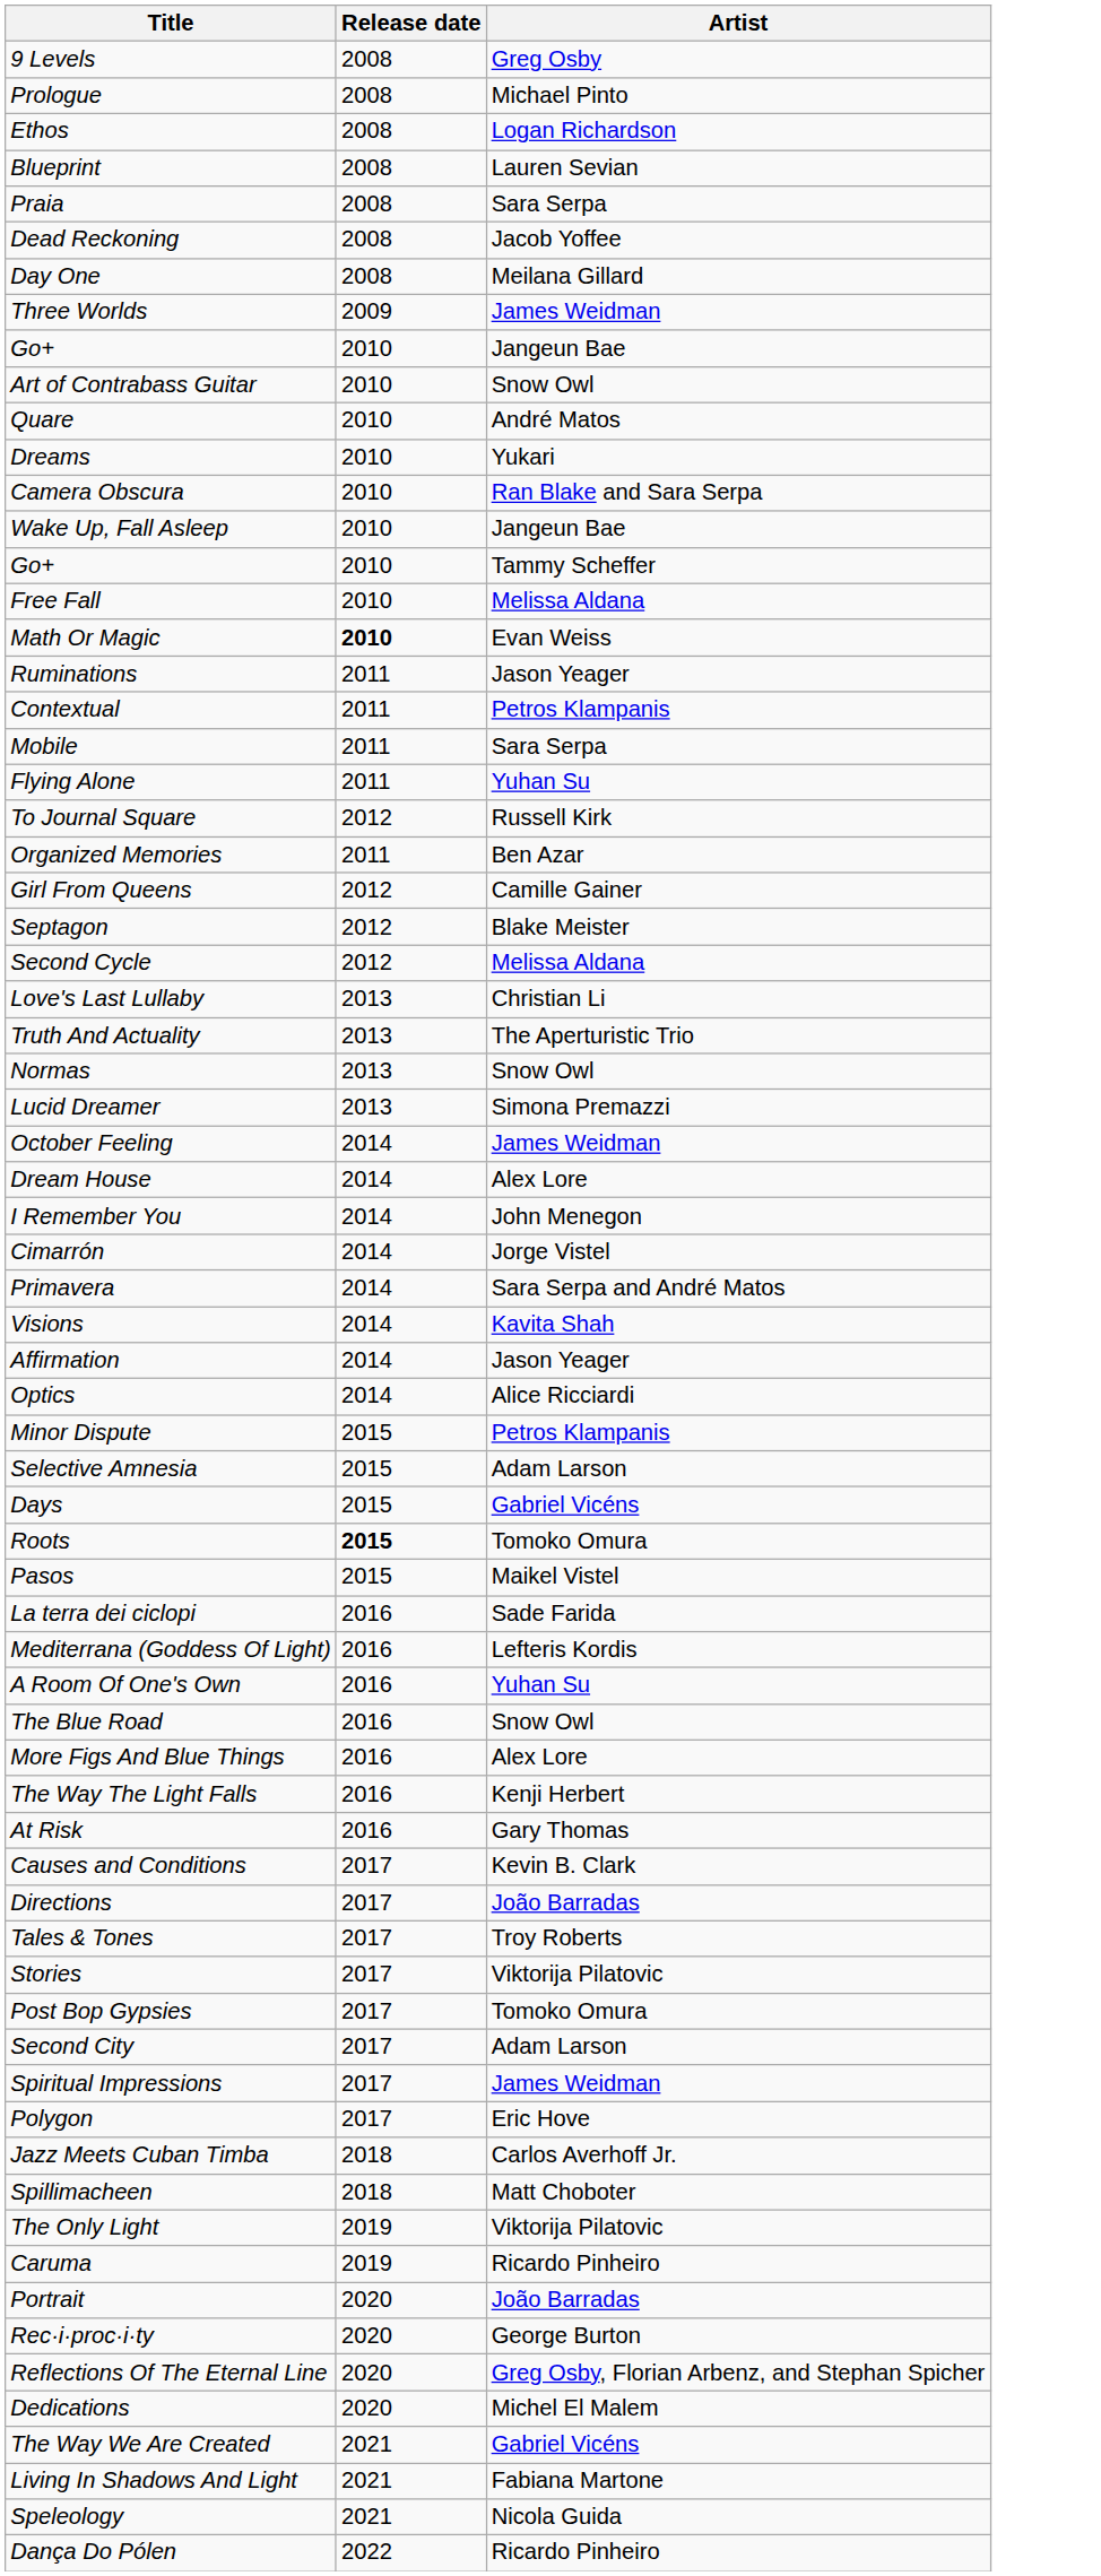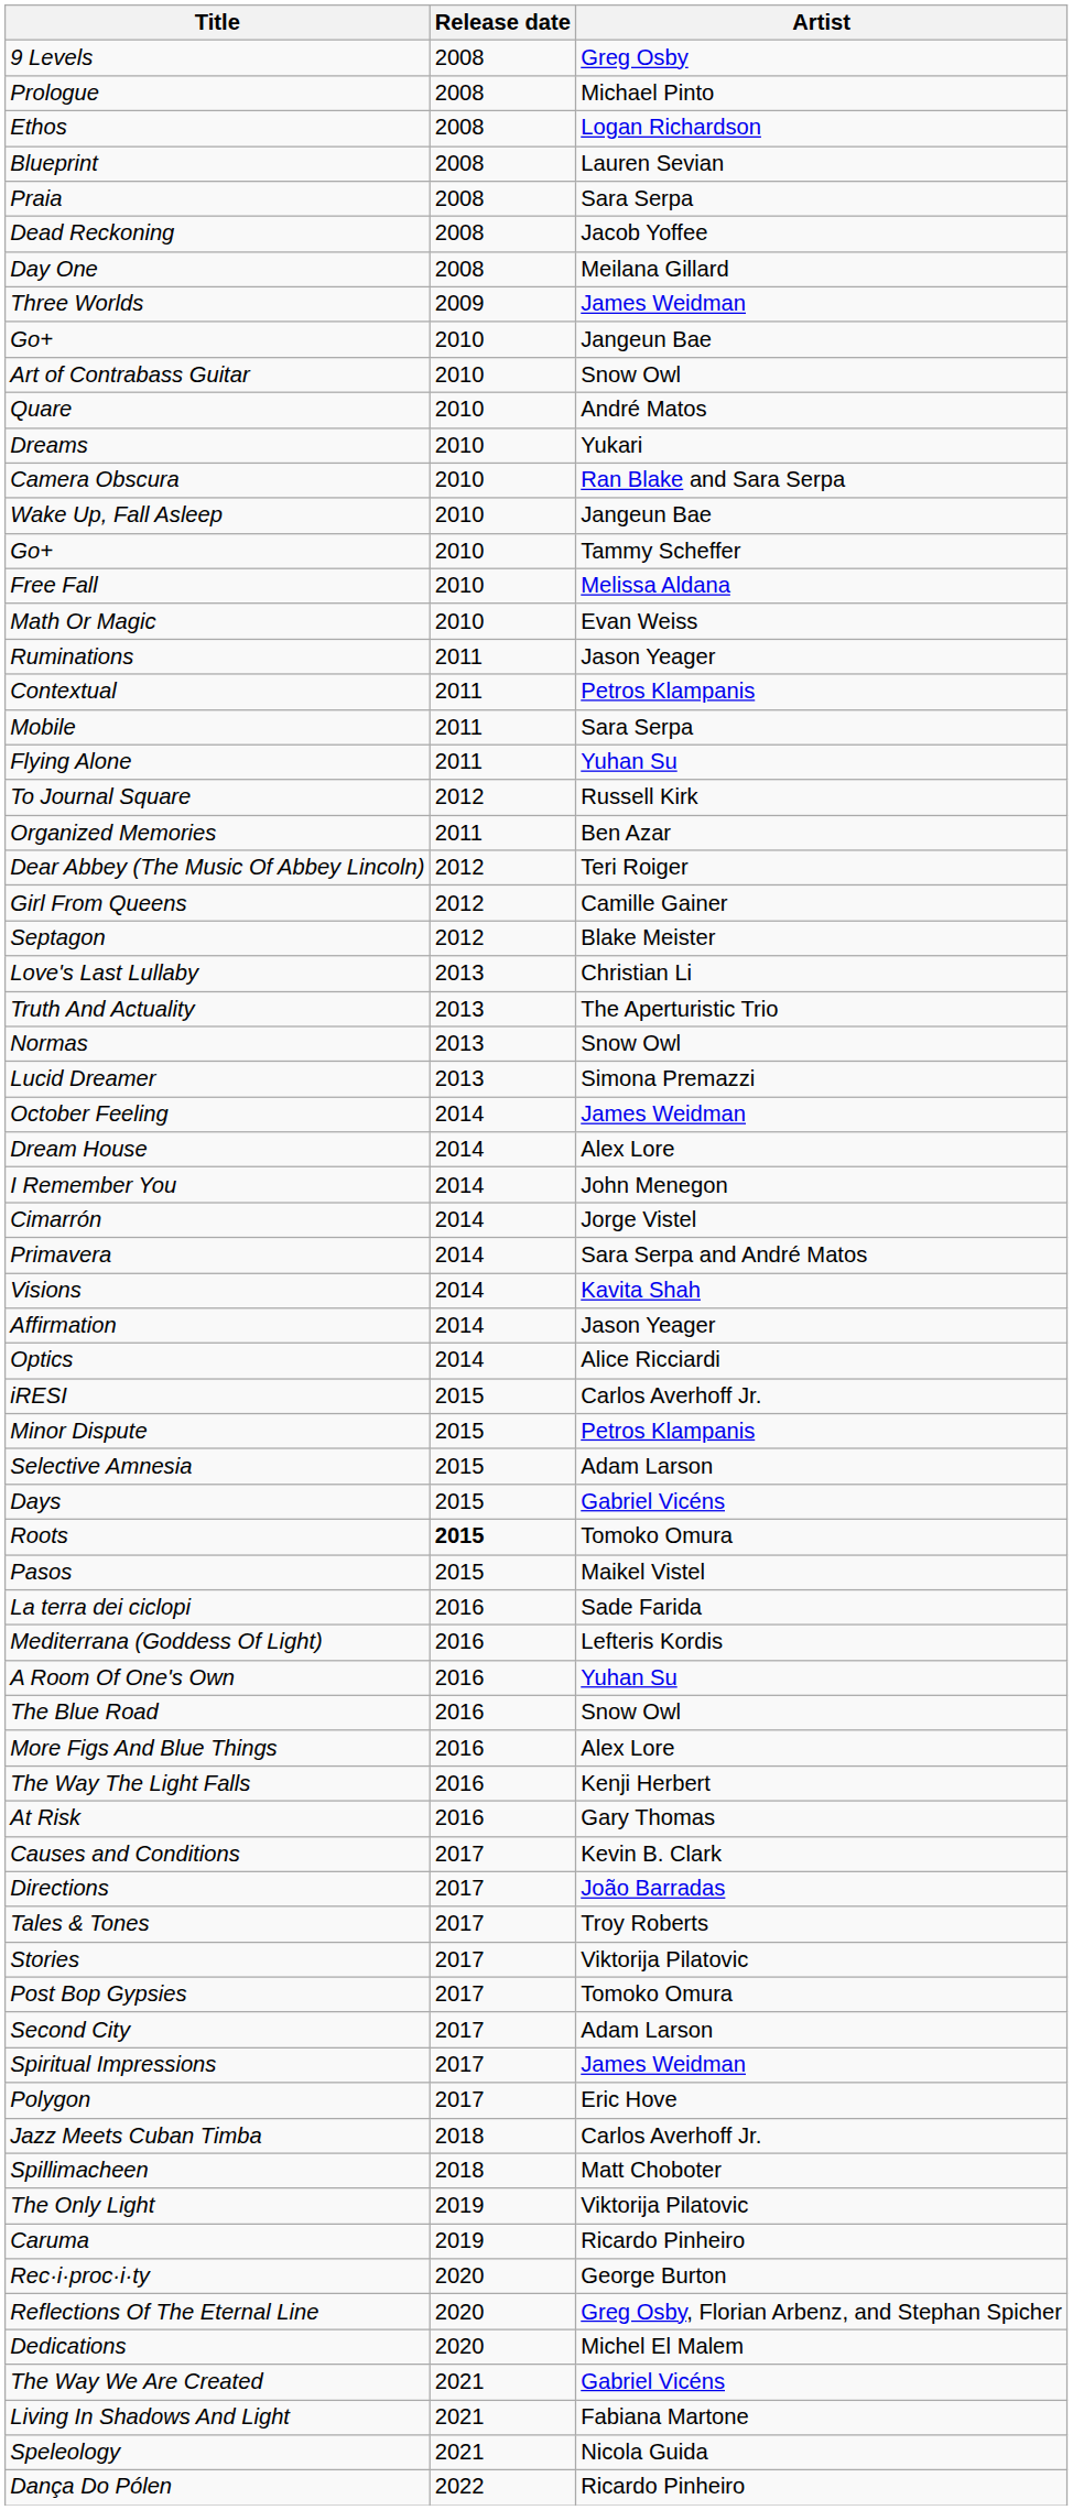 <table class="wikitable">
 <tr>
 <th>Title</th>
 <th>Release date</th>
 <th>Artist</th>
 </tr>
 <tr>
 <td><em>9 Levels</em></td>
 <td>2008</td>
 <td><a href='#'>Greg Osby</a></td>
 </tr>
 <tr>
 <td><em>Prologue</em></td>
 <td>2008</td>
 <td>Michael Pinto</td>
 </tr>
 <tr>
 <td><em>Ethos</em></td>
 <td>2008</td>
 <td><a href='#'>Logan Richardson</a></td>
 </tr>
 <tr>
 <td><em>Blueprint</em></td>
 <td>2008</td>
 <td>Lauren Sevian</td>
 </tr>
 <tr>
 <td><em>Praia</em></td>
 <td>2008</td>
 <td>Sara Serpa</td>
 </tr>
 <tr>
 <td><em>Dead Reckoning</em></td>
 <td>2008</td>
 <td>Jacob Yoffee</td>
 </tr>
 <tr>
 <td><em>Day One</em></td>
 <td>2008</td>
 <td>Meilana Gillard</td>
 </tr>
 <tr>
 <td><em>Three Worlds</em></td>
 <td>2009</td>
 <td><a href='#'>James Weidman</a></td>
 </tr>
 <tr>
 <td><em>Go+</em></td>
 <td>2010</td>
 <td>Jangeun Bae</td>
 </tr>
 <tr>
 <td><em>Art of Contrabass Guitar</em></td>
 <td>2010</td>
 <td>Snow Owl</td>
 </tr>
 <tr>
 <td><em>Quare</em></td>
 <td>2010</td>
 <td>André Matos</td>
 </tr>
 <tr>
 <td><em>Dreams</em></td>
 <td>2010</td>
 <td>Yukari</td>
 </tr>
 <tr>
 <td><em>Camera Obscura</em></td>
 <td>2010</td>
 <td><a href='#'>Ran Blake</a> and Sara Serpa</td>
 </tr>
 <tr>
 <td><em>Wake Up, Fall Asleep</em></td>
 <td>2010</td>
 <td>Jangeun Bae</td>
 </tr>
 <tr>
 <td><em>Go+</em></td>
 <td>2010</td>
 <td>Tammy Scheffer</td>
 </tr>
 <tr>
 <td><em>Free Fall</em></td>
 <td>2010</td>
 <td><a href='#'>Melissa Aldana</a></td>
 </tr>
 <tr>
 <td><em>Math Or Magic</em></td>
-<td><strong>2010</strong></td>
+<td>2010</td>
 <td>Evan Weiss</td>
 </tr>
 <tr>
 <td><em>Ruminations</em></td>
 <td>2011</td>
 <td>Jason Yeager</td>
 </tr>
 <tr>
 <td><em>Contextual</em></td>
 <td>2011</td>
 <td><a href='#'>Petros Klampanis</a></td>
 </tr>
 <tr>
 <td><em>Mobile</em></td>
 <td>2011</td>
 <td>Sara Serpa</td>
 </tr>
 <tr>
 <td><em>Flying Alone</em></td>
 <td>2011</td>
 <td><a href='#'>Yuhan Su</a></td>
 </tr>
 <tr>
 <td><em>To Journal Square</em></td>
 <td>2012</td>
 <td>Russell Kirk</td>
 </tr>
 <tr>
 <td><em>Organized Memories</em></td>
 <td>2011</td>
 <td>Ben Azar</td>
 </tr>
 <tr>
+<td><em>Dear Abbey (The Music Of Abbey Lincoln)</em></td>
+<td>2012</td>
+<td>Teri Roiger</td>
+</tr>
+<tr>
 <td><em>Girl From Queens</em></td>
 <td>2012</td>
 <td>Camille Gainer</td>
 </tr>
 <tr>
 <td><em>Septagon</em></td>
 <td>2012</td>
 <td>Blake Meister</td>
-</tr>
-<tr>
-<td><em>Second Cycle</em></td>
-<td>2012</td>
-<td><a href='#'>Melissa Aldana</a></td>
 </tr>
 <tr>
 <td><em>Love's Last Lullaby</em></td>
 <td>2013</td>
 <td>Christian Li</td>
 </tr>
 <tr>
 <td><em>Truth And Actuality</em></td>
 <td>2013</td>
 <td>The Aperturistic Trio</td>
 </tr>
 <tr>
 <td><em>Normas</em></td>
 <td>2013</td>
 <td>Snow Owl</td>
 </tr>
 <tr>
 <td><em>Lucid Dreamer</em></td>
 <td>2013</td>
 <td>Simona Premazzi</td>
 </tr>
 <tr>
 <td><em>October Feeling</em></td>
 <td>2014</td>
 <td><a href='#'>James Weidman</a></td>
 </tr>
 <tr>
 <td><em>Dream House </em></td>
 <td>2014</td>
 <td>Alex Lore</td>
 </tr>
 <tr>
 <td><em>I Remember You</em></td>
 <td>2014</td>
 <td>John Menegon</td>
 </tr>
 <tr>
 <td><em>Cimarrón</em></td>
 <td>2014</td>
 <td>Jorge Vistel</td>
 </tr>
 <tr>
 <td><em>Primavera</em></td>
 <td>2014</td>
 <td>Sara Serpa and André Matos</td>
 </tr>
 <tr>
 <td><em>Visions </em></td>
 <td>2014</td>
 <td><a href='#'>Kavita Shah</a></td>
 </tr>
 <tr>
 <td><em>Affirmation</em></td>
 <td>2014</td>
 <td>Jason Yeager</td>
 </tr>
 <tr>
 <td><em>Optics</em></td>
 <td>2014</td>
 <td>Alice Ricciardi</td>
+</tr>
+<tr>
+<td><em>iRESI</em></td>
+<td>2015</td>
+<td>Carlos Averhoff Jr.</td>
 </tr>
 <tr>
 <td><em>Minor Dispute</em></td>
 <td>2015</td>
 <td><a href='#'>Petros Klampanis</a></td>
 </tr>
 <tr>
 <td><em>Selective Amnesia</em></td>
 <td>2015</td>
 <td>Adam Larson</td>
 </tr>
 <tr>
 <td><em>Days</em></td>
 <td>2015</td>
 <td><a href='#'>Gabriel Vicéns</a></td>
 </tr>
 <tr>
 <td><em>Roots</em></td>
 <td><strong>2015</strong></td>
 <td>Tomoko Omura</td>
 </tr>
 <tr>
 <td><em>Pasos</em></td>
 <td>2015</td>
 <td>Maikel Vistel</td>
 </tr>
 <tr>
 <td><em>La terra dei ciclopi</em></td>
 <td>2016</td>
 <td>Sade Farida</td>
 </tr>
 <tr>
 <td><em>Mediterrana (Goddess Of Light)</em></td>
 <td>2016</td>
 <td>Lefteris Kordis</td>
 </tr>
 <tr>
 <td><em>A Room Of One's Own</em></td>
 <td>2016</td>
 <td><a href='#'>Yuhan Su</a></td>
 </tr>
 <tr>
 <td><em>The Blue Road</em></td>
 <td>2016</td>
 <td>Snow Owl</td>
 </tr>
 <tr>
 <td><em>More Figs And Blue Things</em></td>
 <td>2016</td>
 <td>Alex Lore</td>
 </tr>
 <tr>
 <td><em>The Way The Light Falls</em></td>
 <td>2016</td>
 <td>Kenji Herbert</td>
 </tr>
 <tr>
 <td><em>At Risk</em></td>
 <td>2016</td>
 <td>Gary Thomas</td>
 </tr>
 <tr>
 <td><em>Causes and Conditions </em></td>
 <td>2017</td>
 <td>Kevin B. Clark</td>
 </tr>
 <tr>
 <td><em>Directions</em></td>
 <td>2017</td>
 <td><a href='#'>João Barradas</a></td>
 </tr>
 <tr>
 <td><em>Tales & Tones </em></td>
 <td>2017</td>
 <td>Troy Roberts</td>
 </tr>
 <tr>
 <td><em>Stories</em></td>
 <td>2017</td>
 <td>Viktorija Pilatovic</td>
 </tr>
 <tr>
 <td><em>Post Bop Gypsies</em></td>
 <td>2017</td>
 <td>Tomoko Omura</td>
 </tr>
 <tr>
 <td><em>Second City </em></td>
 <td>2017</td>
 <td>Adam Larson</td>
 </tr>
 <tr>
 <td><em>Spiritual Impressions</em></td>
 <td>2017</td>
 <td><a href='#'>James Weidman</a></td>
 </tr>
 <tr>
 <td><em>Polygon</em></td>
 <td>2017</td>
 <td>Eric Hove</td>
 </tr>
 <tr>
 <td><em>Jazz Meets Cuban Timba</em></td>
 <td>2018</td>
 <td>Carlos Averhoff Jr.</td>
 </tr>
 <tr>
 <td><em>Spillimacheen</em></td>
 <td>2018</td>
 <td>Matt Choboter</td>
 </tr>
 <tr>
 <td><em>The Only Light</em></td>
 <td>2019</td>
 <td>Viktorija Pilatovic</td>
 </tr>
 <tr>
 <td><em>Caruma</em></td>
 <td>2019</td>
 <td>Ricardo Pinheiro</td>
 </tr>
 <tr>
-<td><em>Portrait</em></td>
-<td>2020</td>
-<td><a href='#'>João Barradas</a></td>
-</tr>
-<tr>
 <td><em>Rec·i·proc·i·ty</em></td>
 <td>2020</td>
 <td>George Burton</td>
 </tr>
 <tr>
 <td><em>Reflections Of The Eternal Line</em></td>
 <td>2020</td>
 <td><a href='#'>Greg Osby</a>, Florian Arbenz, and Stephan Spicher</td>
 </tr>
 <tr>
 <td><em>Dedications</em></td>
 <td>2020</td>
 <td>Michel El Malem</td>
 </tr>
 <tr>
 <td><em>The Way We Are Created</em></td>
 <td>2021</td>
 <td><a href='#'>Gabriel Vicéns</a></td>
 </tr>
 <tr>
 <td><em>Living In Shadows And Light</em></td>
 <td>2021</td>
 <td>Fabiana Martone</td>
 </tr>
 <tr>
 <td><em>Speleology</em></td>
 <td>2021</td>
 <td>Nicola Guida</td>
 </tr>
 <tr>
 <td><em>Dança Do Pólen</em></td>
 <td>2022</td>
 <td>Ricardo Pinheiro</td>
 </tr>
 </table>
